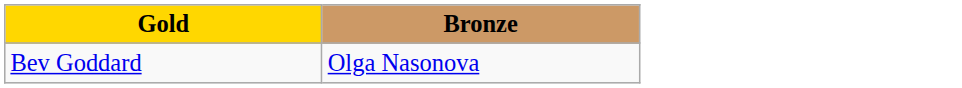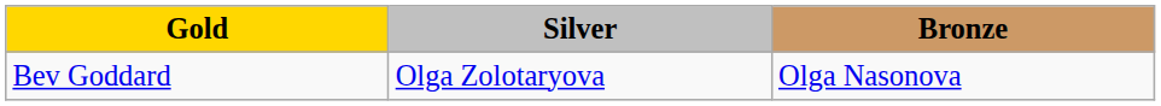 <table class="wikitable" style="text-align:left">
 <tr align="center">
 <td width=200 bgcolor=gold><strong>Gold</strong></td>
+<td width=200 bgcolor=silver><strong>Silver</strong></td>
 <td width=200 bgcolor=CC9966><strong>Bronze</strong></td>
 </tr>
 <tr>
 <td><a href='#'>Bev Goddard</a><br><em></em></td>
+<td><a href='#'>Olga Zolotaryova</a><br><em></em></td>
 <td><a href='#'>Olga Nasonova</a><br><em></em></td>
 </tr>
 </table>
